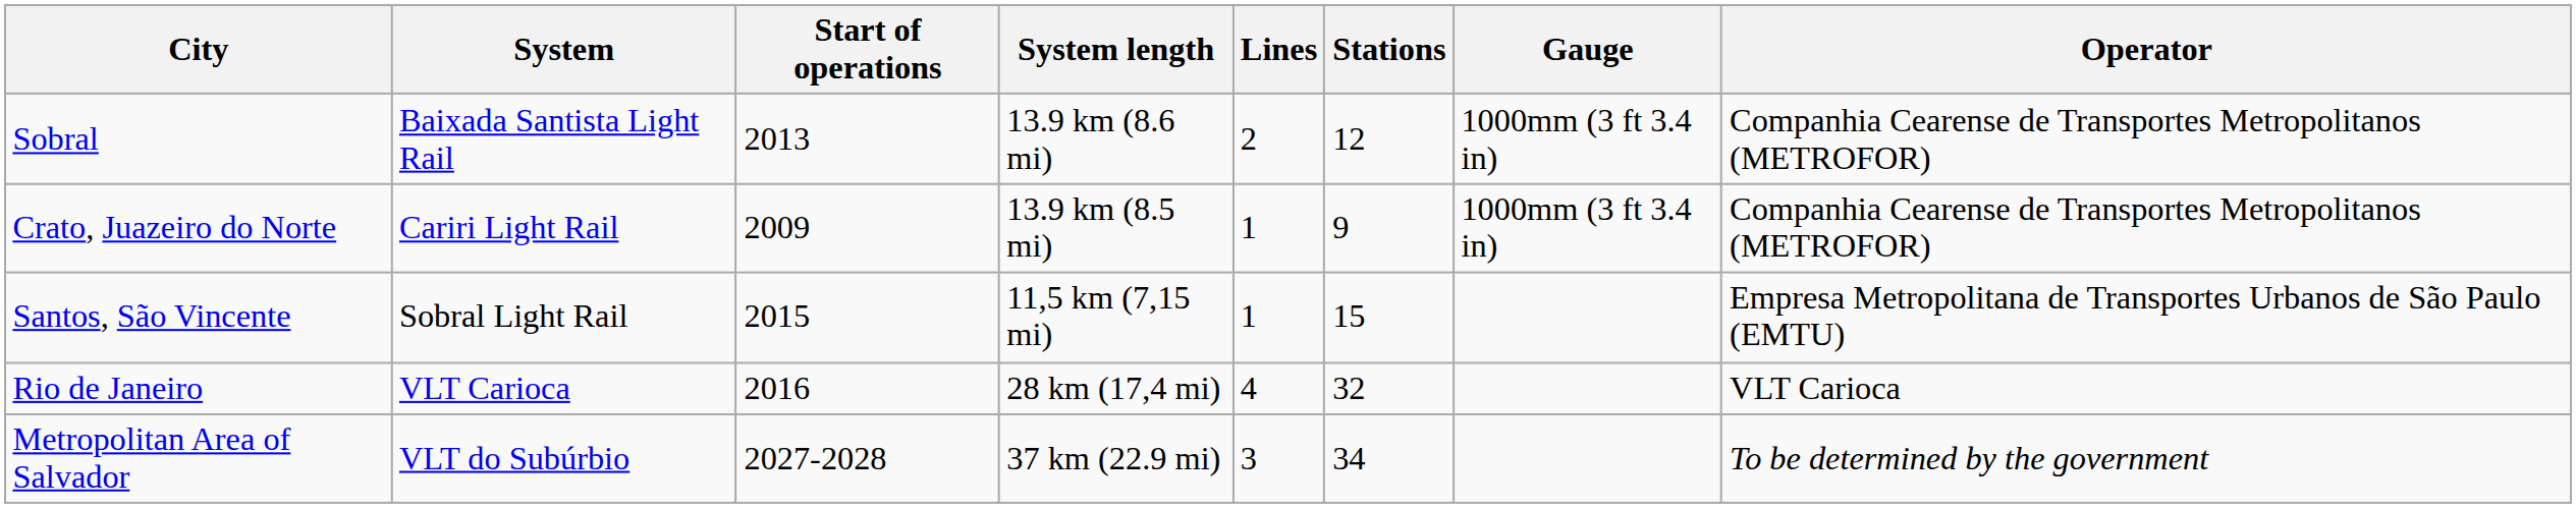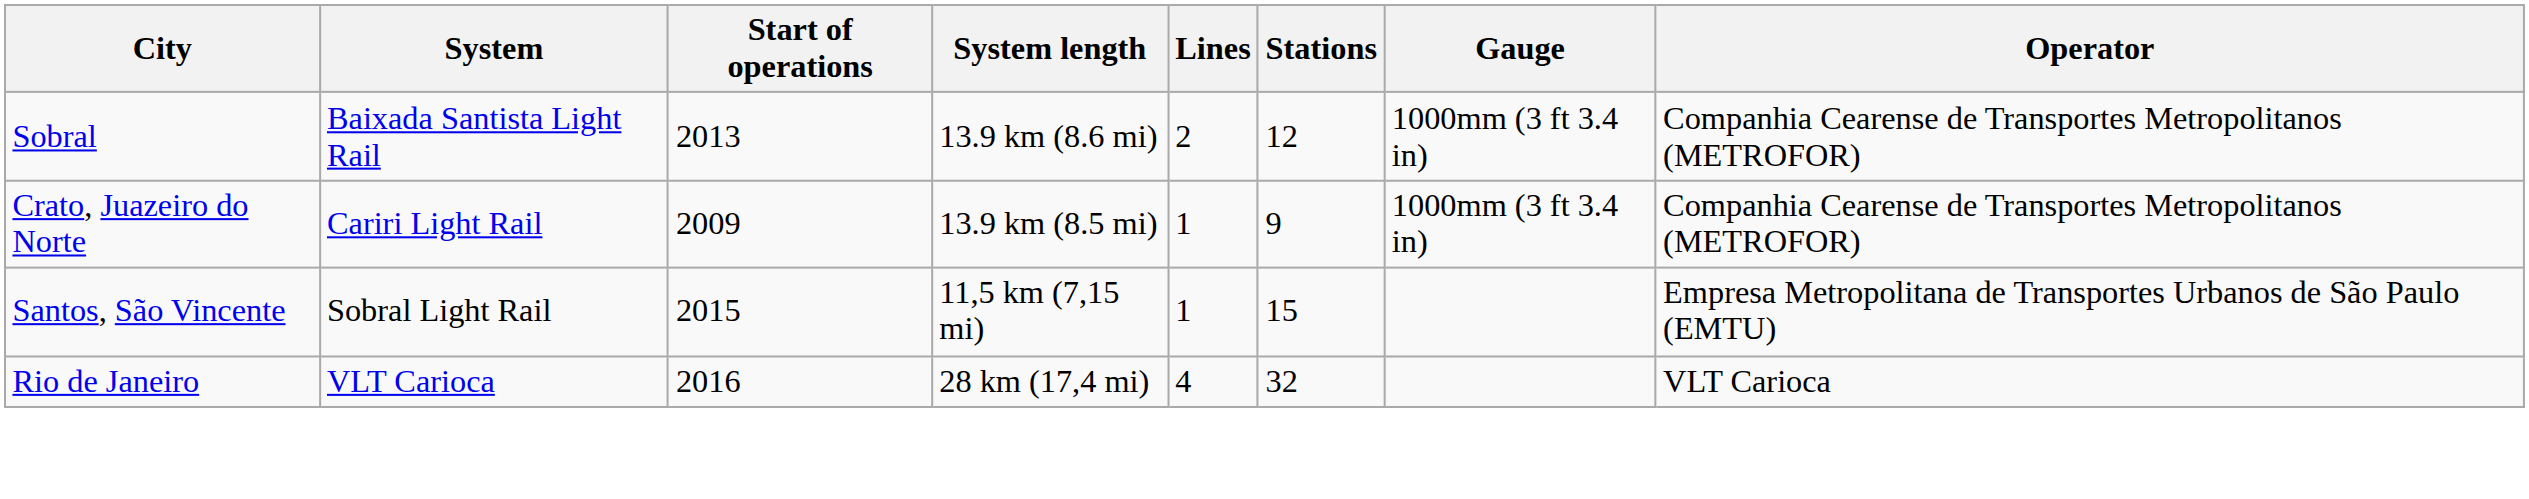 <table class="wikitable sortable">
 <tr>
 <th>City</th>
 <th>System</th>
 <th>Start of operations</th>
 <th>System length</th>
 <th>Lines</th>
 <th>Stations</th>
 <th>Gauge</th>
 <th>Operator</th>
 </tr>
 <tr>
 <td><a href='#'>Sobral</a></td>
 <td><a href='#'>Baixada Santista Light Rail</a></td>
 <td>2013</td>
 <td>13.9 km (8.6 mi)</td>
 <td>2</td>
 <td>12</td>
 <td>1000mm (3 ft 3.4 in)</td>
 <td> Companhia Cearense de Transportes Metropolitanos (METROFOR)</td>
 </tr>
 <tr>
 <td><a href='#'>Crato</a>, <a href='#'>Juazeiro do Norte</a></td>
 <td><a href='#'>Cariri Light Rail</a></td>
 <td>2009</td>
 <td>13.9 km (8.5 mi)</td>
 <td>1</td>
 <td>9</td>
 <td>1000mm (3 ft 3.4 in)</td>
 <td> Companhia Cearense de Transportes Metropolitanos (METROFOR)</td>
 </tr>
 <tr>
 <td><a href='#'>Santos</a>, <a href='#'>São Vincente</a></td>
 <td>Sobral Light Rail</td>
 <td>2015</td>
 <td>11,5 km (7,15 mi)</td>
 <td>1</td>
 <td>15</td>
 <td></td>
 <td> Empresa Metropolitana de Transportes Urbanos de São Paulo (EMTU)</td>
 </tr>
 <tr>
 <td><a href='#'>Rio de Janeiro</a></td>
 <td><a href='#'>VLT Carioca</a></td>
 <td>2016</td>
 <td>28 km (17,4 mi)</td>
 <td>4</td>
 <td>32</td>
 <td></td>
 <td> VLT Carioca</td>
 </tr>
-<tr>
-<td><a href='#'>Metropolitan Area of Salvador</a></td>
-<td><a href='#'>VLT do Subúrbio</a></td>
-<td>2027-2028</td>
-<td>37 km (22.9 mi)</td>
-<td>3</td>
-<td>34</td>
-<td></td>
-<td><em>To be determined by the government</em></td>
-</tr>
 </table>
